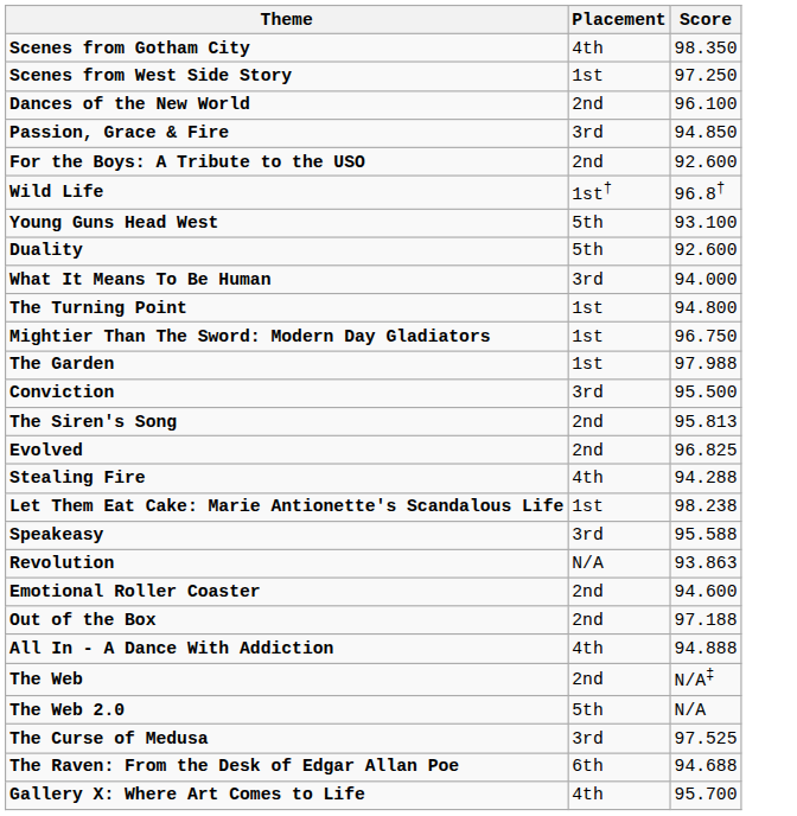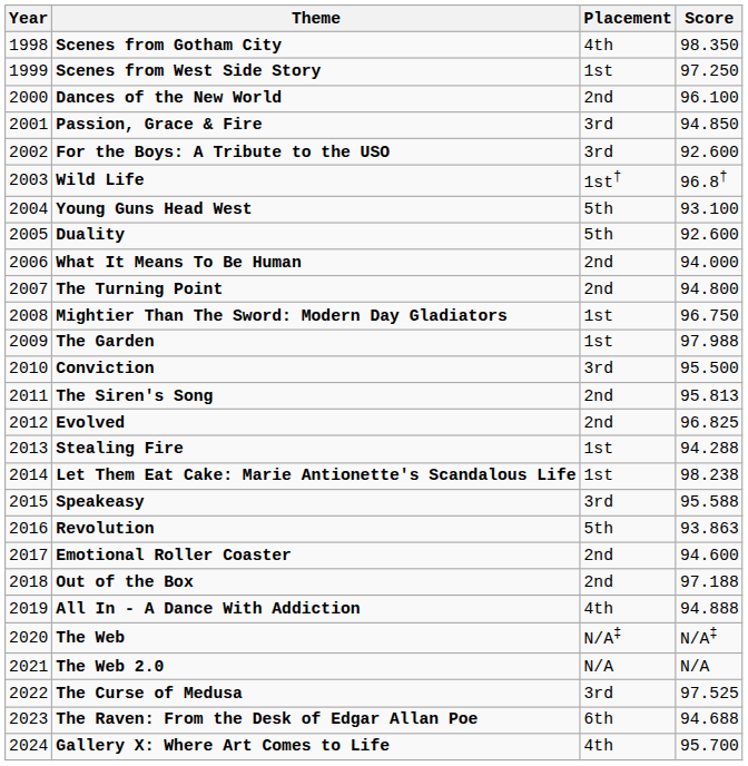 <table class="wikitable">
 <tr>
+<th>Year</th>
 <th>Theme</th>
 <th>Placement</th>
 <th>Score</th>
 </tr>
 <tr>
+<td>1998</td>
 <td><strong>Scenes from Gotham City</strong></td>
 <td>4th</td>
 <td>98.350</td>
 </tr>
 <tr>
+<td>1999</td>
 <td><strong>Scenes from West Side Story</strong></td>
 <td>1st</td>
 <td>97.250</td>
 </tr>
 <tr>
+<td>2000</td>
 <td><strong>Dances of the New World</strong></td>
 <td>2nd</td>
 <td>96.100</td>
 </tr>
 <tr>
+<td>2001</td>
 <td><strong>Passion, Grace & Fire</strong></td>
 <td>3rd</td>
 <td>94.850</td>
 </tr>
 <tr>
+<td>2002</td>
 <td><strong>For the Boys: A Tribute to the USO</strong></td>
-<td>2nd</td>
+<td>3rd</td>
 <td>92.600</td>
 </tr>
 <tr>
+<td>2003</td>
 <td><strong>Wild Life</strong></td>
 <td>1st<sup>†</sup></td>
 <td>96.8<sup>†</sup></td>
 </tr>
 <tr>
+<td>2004</td>
 <td><strong>Young Guns Head West</strong></td>
 <td>5th</td>
 <td>93.100</td>
 </tr>
 <tr>
+<td>2005</td>
 <td><strong>Duality</strong></td>
 <td>5th</td>
 <td>92.600</td>
 </tr>
 <tr>
+<td>2006</td>
 <td><strong>What It Means To Be Human</strong></td>
-<td>3rd</td>
+<td>2nd</td>
 <td>94.000</td>
 </tr>
 <tr>
+<td>2007</td>
 <td><strong>The Turning Point</strong></td>
-<td>1st</td>
+<td>2nd</td>
 <td>94.800</td>
 </tr>
 <tr>
+<td>2008</td>
 <td><strong>Mightier Than The Sword: Modern Day Gladiators</strong></td>
 <td>1st</td>
 <td>96.750</td>
 </tr>
 <tr>
+<td>2009</td>
 <td><strong>The Garden</strong></td>
 <td>1st</td>
 <td>97.988</td>
 </tr>
 <tr>
+<td>2010</td>
 <td><strong>Conviction</strong></td>
 <td>3rd</td>
 <td>95.500</td>
 </tr>
 <tr>
+<td>2011</td>
 <td><strong>The Siren's Song</strong></td>
 <td>2nd</td>
 <td>95.813</td>
 </tr>
 <tr>
+<td>2012</td>
 <td><strong>Evolved</strong></td>
 <td>2nd</td>
 <td>96.825</td>
 </tr>
 <tr>
+<td>2013</td>
 <td><strong>Stealing Fire</strong></td>
-<td>4th</td>
+<td>1st</td>
 <td>94.288</td>
 </tr>
 <tr>
+<td>2014</td>
 <td><strong>Let Them Eat Cake: Marie Antionette's Scandalous Life</strong></td>
 <td>1st</td>
 <td>98.238</td>
 </tr>
 <tr>
+<td>2015</td>
 <td><strong>Speakeasy</strong></td>
 <td>3rd</td>
 <td>95.588</td>
 </tr>
 <tr>
+<td>2016</td>
 <td><strong>Revolution</strong></td>
-<td>N/A</td>
+<td>5th</td>
 <td>93.863</td>
 </tr>
 <tr>
+<td>2017</td>
 <td><strong>Emotional Roller Coaster</strong></td>
 <td>2nd</td>
 <td>94.600</td>
 </tr>
 <tr>
+<td>2018</td>
 <td><strong>Out of the Box</strong></td>
 <td>2nd</td>
 <td>97.188</td>
 </tr>
 <tr>
+<td>2019</td>
 <td><strong>All In - A Dance With Addiction</strong></td>
 <td>4th</td>
 <td>94.888</td>
 </tr>
 <tr>
+<td>2020</td>
 <td><strong>The Web</strong></td>
-<td>2nd</td>
+<td>N/A<sup>‡</sup></td>
 <td>N/A<sup>‡</sup></td>
 </tr>
 <tr>
+<td>2021</td>
 <td><strong>The Web 2.0</strong></td>
-<td>5th</td>
+<td>N/A</td>
 <td>N/A</td>
 </tr>
 <tr>
+<td>2022</td>
 <td><strong>The Curse of Medusa</strong></td>
 <td>3rd</td>
 <td>97.525</td>
 </tr>
 <tr>
+<td>2023</td>
 <td><strong>The Raven: From the Desk of Edgar Allan Poe</strong></td>
 <td>6th</td>
 <td>94.688</td>
 </tr>
 <tr>
+<td>2024</td>
 <td><strong>Gallery X: Where Art Comes to Life</strong></td>
 <td>4th</td>
 <td>95.700</td>
 </tr>
 </table>
